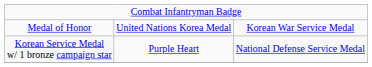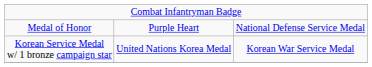 <table class="wikitable" style="margin:1em auto; text-align:center;">
 <tr>
 <td colspan="12"><a href='#'>Combat Infantryman Badge</a></td>
 </tr>
 <tr>
 <td><a href='#'>Medal of Honor</a></td>
+<td><a href='#'>Purple Heart</a></td>
+<td><a href='#'>National Defense Service Medal</a></td>
+</tr>
+<tr>
+<td><a href='#'>Korean Service Medal</a><br>w/ 1 bronze <a href='#'>campaign star</a></td>
 <td><a href='#'>United Nations Korea Medal</a></td>
 <td><a href='#'>Korean War Service Medal</a></td>
 </tr>
 <tr>
-<td><a href='#'>Korean Service Medal</a><br>w/ 1 bronze <a href='#'>campaign star</a></td>
-<td><a href='#'>Purple Heart</a></td>
-<td><a href='#'>National Defense Service Medal</a></td>
-</tr>
-<tr>
 </tr>
 </table>
